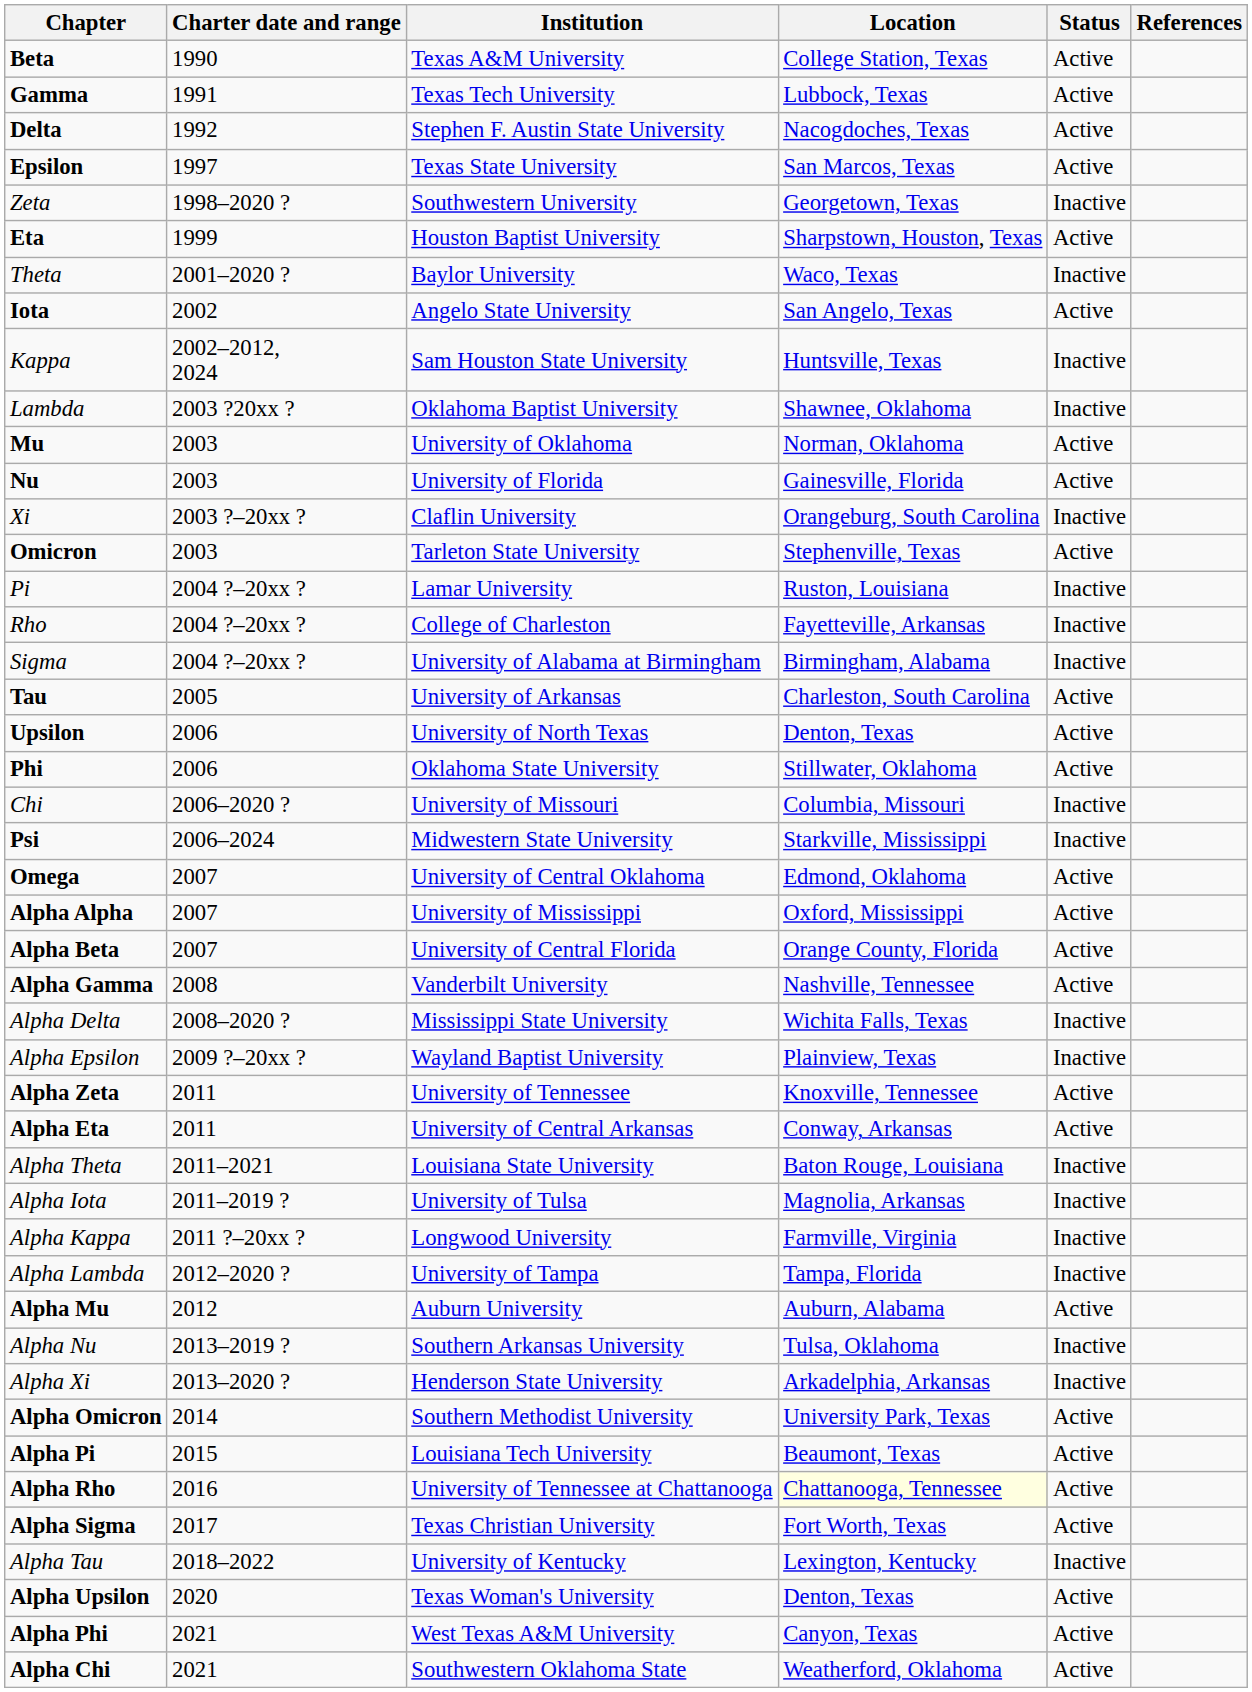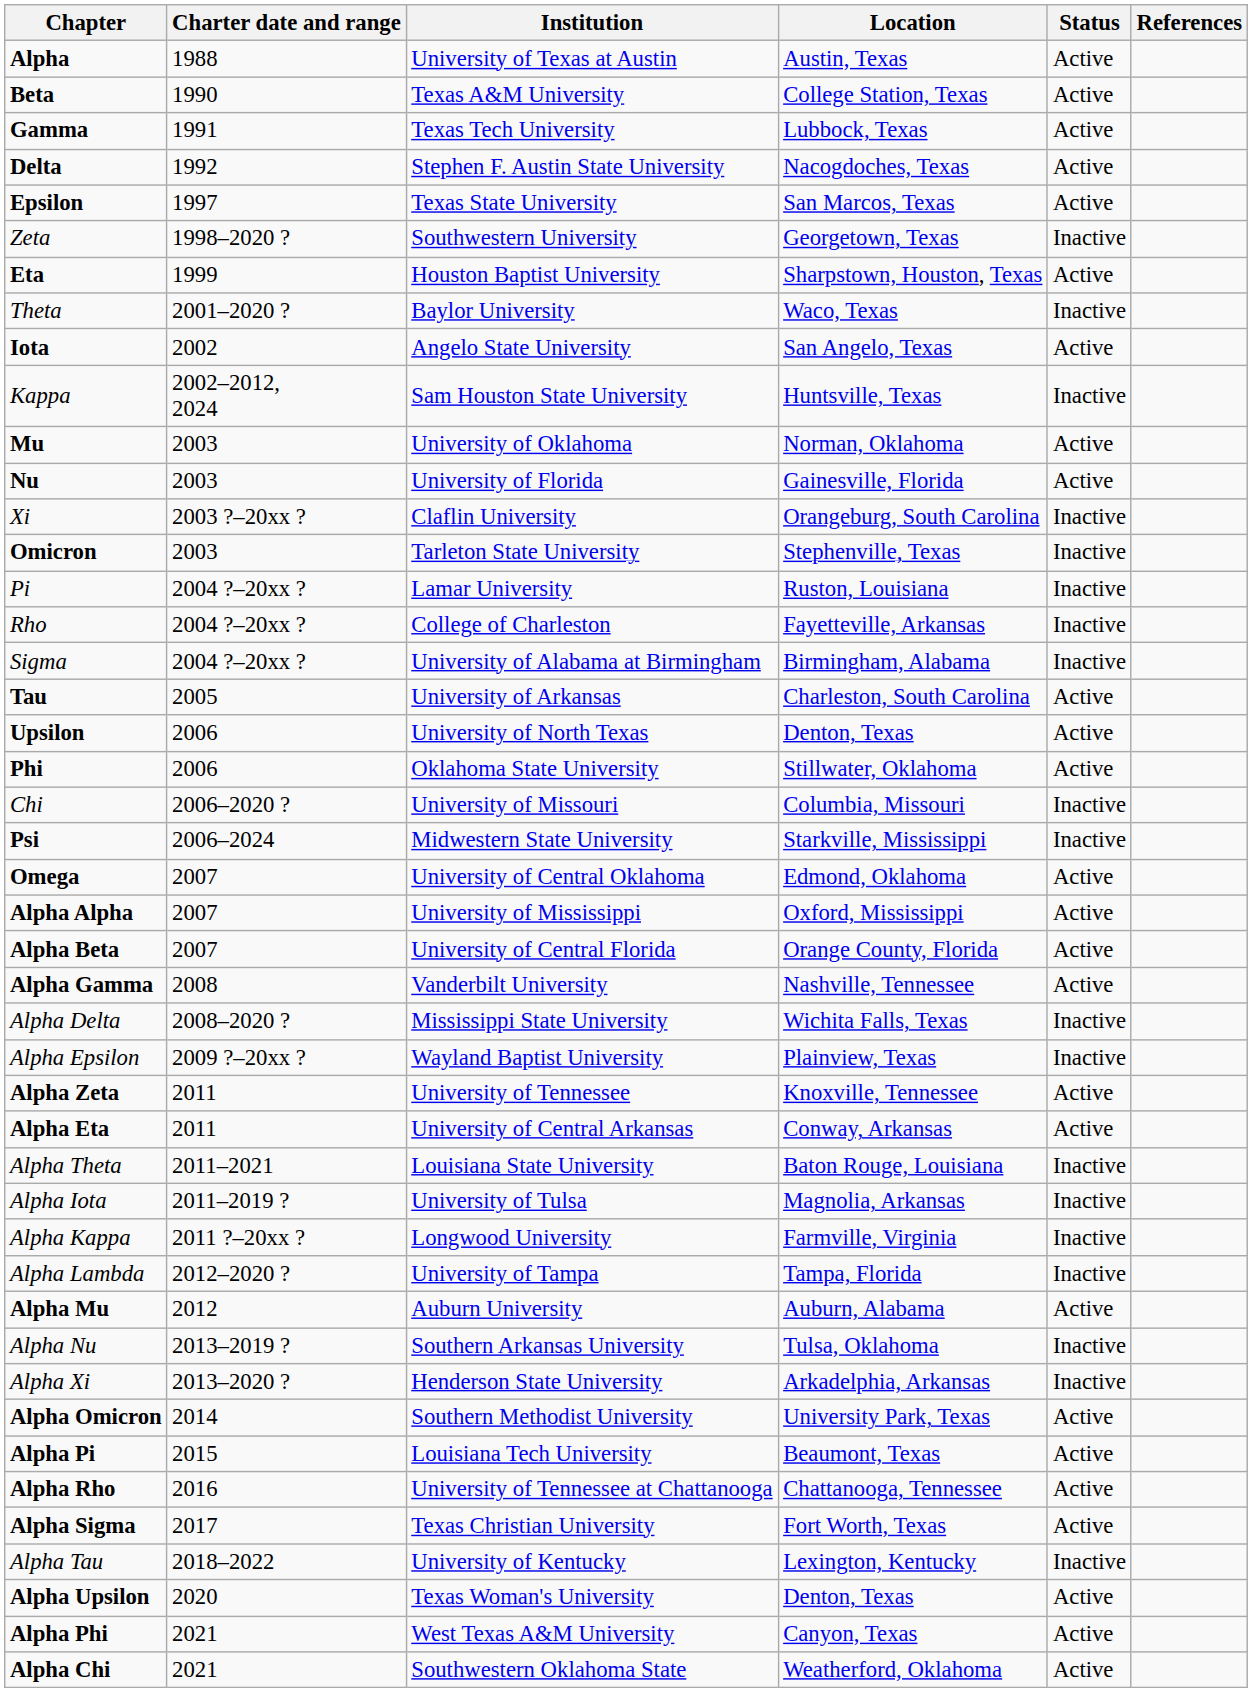 <table class="wikitable sortable">
 <tr>
 <th>Chapter</th>
 <th>Charter date and range</th>
 <th>Institution</th>
 <th>Location</th>
 <th>Status</th>
 <th>References</th>
+</tr>
+<tr>
+<td><strong>Alpha</strong></td>
+<td>1988</td>
+<td><a href='#'>University of Texas at Austin</a></td>
+<td><a href='#'>Austin, Texas</a></td>
+<td>Active</td>
+<td></td>
 </tr>
 <tr>
 <td><strong>Beta</strong></td>
 <td>1990</td>
 <td><a href='#'>Texas A&M University</a></td>
 <td><a href='#'>College Station, Texas</a></td>
 <td>Active</td>
 <td></td>
 </tr>
 <tr>
 <td><strong>Gamma</strong></td>
 <td>1991</td>
 <td><a href='#'>Texas Tech University</a></td>
 <td><a href='#'>Lubbock, Texas</a></td>
 <td>Active</td>
 <td></td>
 </tr>
 <tr>
 <td><strong> Delta</strong></td>
 <td>1992</td>
 <td><a href='#'>Stephen F. Austin State University</a></td>
 <td><a href='#'>Nacogdoches, Texas</a></td>
 <td>Active</td>
 <td></td>
 </tr>
 <tr>
 <td><strong>Epsilon</strong></td>
 <td>1997</td>
 <td><a href='#'>Texas State University</a></td>
 <td><a href='#'>San Marcos, Texas</a></td>
 <td>Active</td>
 <td></td>
 </tr>
 <tr>
 <td><em>Zeta</em></td>
 <td>1998–2020 ?</td>
 <td><a href='#'>Southwestern University</a></td>
 <td><a href='#'>Georgetown, Texas</a></td>
 <td>Inactive</td>
 <td></td>
 </tr>
 <tr>
 <td><strong>Eta</strong></td>
 <td>1999</td>
 <td><a href='#'>Houston Baptist University</a></td>
 <td><a href='#'>Sharpstown, Houston</a>, <a href='#'>Texas</a></td>
 <td>Active</td>
 <td></td>
 </tr>
 <tr>
 <td><em>Theta</em></td>
 <td>2001–2020 ?</td>
 <td><a href='#'>Baylor University</a></td>
 <td><a href='#'>Waco, Texas</a></td>
 <td>Inactive</td>
 <td></td>
 </tr>
 <tr>
 <td><strong>Iota</strong></td>
 <td>2002</td>
 <td><a href='#'>Angelo State University</a></td>
 <td><a href='#'>San Angelo, Texas</a></td>
 <td>Active</td>
 <td></td>
 </tr>
 <tr>
 <td><em>Kappa</em></td>
 <td>2002–2012,<br>2024</td>
 <td><a href='#'>Sam Houston State University</a></td>
 <td><a href='#'>Huntsville, Texas</a></td>
 <td>Inactive</td>
 <td></td>
 </tr>
 <tr>
-<td><em>Lambda</em></td>
-<td>2003 ?20xx ?</td>
-<td><a href='#'>Oklahoma Baptist University</a></td>
-<td><a href='#'>Shawnee, Oklahoma</a></td>
-<td>Inactive</td>
-<td></td>
-</tr>
-<tr>
 <td><strong>Mu</strong></td>
 <td>2003</td>
 <td><a href='#'>University of Oklahoma</a></td>
 <td><a href='#'>Norman, Oklahoma</a></td>
 <td>Active</td>
 <td></td>
 </tr>
 <tr>
 <td><strong>Nu</strong></td>
 <td>2003</td>
 <td><a href='#'>University of Florida</a></td>
 <td><a href='#'>Gainesville, Florida</a></td>
 <td>Active</td>
 <td></td>
 </tr>
 <tr>
 <td><em>Xi</em></td>
 <td>2003 ?–20xx ?</td>
 <td><a href='#'>Claflin University</a></td>
 <td><a href='#'>Orangeburg, South Carolina</a></td>
 <td>Inactive</td>
 <td></td>
 </tr>
 <tr>
 <td><strong>Omicron</strong></td>
 <td>2003</td>
 <td><a href='#'>Tarleton State University</a></td>
 <td><a href='#'>Stephenville, Texas</a></td>
-<td>Active</td>
+<td>Inactive</td>
 <td></td>
 </tr>
 <tr>
 <td><em>Pi</em></td>
 <td>2004 ?–20xx ?</td>
 <td><a href='#'>Lamar University</a></td>
 <td><a href='#'>Ruston, Louisiana</a></td>
 <td>Inactive</td>
 <td></td>
 </tr>
 <tr>
 <td><em>Rho</em></td>
 <td>2004 ?–20xx ?</td>
 <td><a href='#'>College of Charleston</a></td>
 <td><a href='#'>Fayetteville, Arkansas</a></td>
 <td>Inactive</td>
 <td></td>
 </tr>
 <tr>
 <td><em>Sigma</em></td>
 <td>2004 ?–20xx ?</td>
 <td><a href='#'>University of Alabama at Birmingham</a></td>
 <td><a href='#'>Birmingham, Alabama</a></td>
 <td>Inactive</td>
 <td></td>
 </tr>
 <tr>
 <td><strong>Tau</strong></td>
 <td>2005</td>
 <td><a href='#'>University of Arkansas</a></td>
 <td><a href='#'>Charleston, South Carolina</a></td>
 <td>Active</td>
 <td></td>
 </tr>
 <tr>
 <td><strong>Upsilon</strong></td>
 <td>2006</td>
 <td><a href='#'>University of North Texas</a></td>
 <td><a href='#'>Denton, Texas</a></td>
 <td>Active</td>
 <td></td>
 </tr>
 <tr>
 <td><strong>Phi</strong></td>
 <td>2006</td>
 <td><a href='#'>Oklahoma State University</a></td>
 <td><a href='#'>Stillwater, Oklahoma</a></td>
 <td>Active</td>
 <td></td>
 </tr>
 <tr>
 <td><em>Chi</em></td>
 <td>2006–2020 ?</td>
 <td><a href='#'>University of Missouri</a></td>
 <td><a href='#'>Columbia, Missouri</a></td>
 <td>Inactive</td>
 <td></td>
 </tr>
 <tr>
 <td><strong>Psi</strong></td>
 <td>2006–2024</td>
 <td><a href='#'>Midwestern State University</a></td>
 <td><a href='#'>Starkville, Mississippi</a></td>
 <td>Inactive</td>
 <td></td>
 </tr>
 <tr>
 <td><strong>Omega</strong></td>
 <td>2007</td>
 <td><a href='#'>University of Central Oklahoma</a></td>
 <td><a href='#'>Edmond, Oklahoma</a></td>
 <td>Active</td>
 <td></td>
 </tr>
 <tr>
 <td><strong>Alpha Alpha</strong></td>
 <td>2007</td>
 <td><a href='#'>University of Mississippi</a></td>
 <td><a href='#'>Oxford, Mississippi</a></td>
 <td>Active</td>
 <td></td>
 </tr>
 <tr>
 <td><strong>Alpha Beta</strong></td>
 <td>2007</td>
 <td><a href='#'>University of Central Florida</a></td>
 <td><a href='#'>Orange County, Florida</a></td>
 <td>Active</td>
 <td></td>
 </tr>
 <tr>
 <td><strong>Alpha Gamma</strong></td>
 <td>2008</td>
 <td><a href='#'>Vanderbilt University</a></td>
 <td><a href='#'>Nashville, Tennessee</a></td>
 <td>Active</td>
 <td></td>
 </tr>
 <tr>
 <td><em>Alpha Delta</em></td>
 <td>2008–2020 ?</td>
 <td><a href='#'>Mississippi State University</a></td>
 <td><a href='#'>Wichita Falls, Texas</a></td>
 <td>Inactive</td>
 <td></td>
 </tr>
 <tr>
 <td><em>Alpha Epsilon</em></td>
 <td>2009 ?–20xx ?</td>
 <td><a href='#'>Wayland Baptist University</a></td>
 <td><a href='#'>Plainview, Texas</a></td>
 <td>Inactive</td>
 <td></td>
 </tr>
 <tr>
 <td><strong>Alpha Zeta</strong></td>
 <td>2011</td>
 <td><a href='#'>University of Tennessee</a></td>
 <td><a href='#'>Knoxville, Tennessee</a></td>
 <td>Active</td>
 <td></td>
 </tr>
 <tr>
 <td><strong>Alpha Eta</strong></td>
 <td>2011</td>
 <td><a href='#'>University of Central Arkansas</a></td>
 <td><a href='#'>Conway, Arkansas</a></td>
 <td>Active</td>
 <td></td>
 </tr>
 <tr>
 <td><em>Alpha Theta</em></td>
 <td>2011–2021</td>
 <td><a href='#'>Louisiana State University</a></td>
 <td><a href='#'>Baton Rouge, Louisiana</a></td>
 <td>Inactive</td>
 <td></td>
 </tr>
 <tr>
 <td><em>Alpha Iota</em></td>
 <td>2011–2019 ?</td>
 <td><a href='#'>University of Tulsa</a></td>
 <td><a href='#'>Magnolia, Arkansas</a></td>
 <td>Inactive</td>
 <td></td>
 </tr>
 <tr>
 <td><em>Alpha Kappa</em></td>
 <td>2011 ?–20xx ?</td>
 <td><a href='#'>Longwood University</a></td>
 <td><a href='#'>Farmville, Virginia</a></td>
 <td>Inactive</td>
 <td></td>
 </tr>
 <tr>
 <td><em>Alpha Lambda</em></td>
 <td>2012–2020 ?</td>
 <td><a href='#'>University of Tampa</a></td>
 <td><a href='#'>Tampa, Florida</a></td>
 <td>Inactive</td>
 <td></td>
 </tr>
 <tr>
 <td><strong>Alpha Mu</strong></td>
 <td>2012</td>
 <td><a href='#'>Auburn University</a></td>
 <td><a href='#'>Auburn, Alabama</a></td>
 <td>Active</td>
 <td></td>
 </tr>
 <tr>
 <td><em>Alpha Nu</em></td>
 <td>2013–2019 ?</td>
 <td><a href='#'>Southern Arkansas University</a></td>
 <td><a href='#'>Tulsa, Oklahoma</a></td>
 <td>Inactive</td>
 <td></td>
 </tr>
 <tr>
 <td><em>Alpha Xi</em></td>
 <td>2013–2020 ?</td>
 <td><a href='#'>Henderson State University</a></td>
 <td><a href='#'>Arkadelphia, Arkansas</a></td>
 <td>Inactive</td>
 <td></td>
 </tr>
 <tr>
 <td><strong>Alpha Omicron</strong></td>
 <td>2014</td>
 <td><a href='#'>Southern Methodist University</a></td>
 <td><a href='#'>University Park, Texas</a></td>
 <td>Active</td>
 <td></td>
 </tr>
 <tr>
 <td><strong>Alpha Pi</strong></td>
 <td>2015</td>
 <td><a href='#'>Louisiana Tech University</a></td>
 <td><a href='#'>Beaumont, Texas</a></td>
 <td>Active</td>
 <td></td>
 </tr>
 <tr>
 <td><strong>Alpha Rho</strong></td>
 <td>2016</td>
 <td><a href='#'>University of Tennessee at Chattanooga</a></td>
-<td style="background: lightyellow;"><a href='#'>Chattanooga, Tennessee</a></td>
+<td><a href='#'>Chattanooga, Tennessee</a></td>
 <td>Active</td>
 <td></td>
 </tr>
 <tr>
 <td><strong>Alpha Sigma</strong></td>
 <td>2017</td>
 <td><a href='#'>Texas Christian University</a></td>
 <td><a href='#'>Fort Worth, Texas</a></td>
 <td>Active</td>
 <td></td>
 </tr>
 <tr>
 <td><em>Alpha Tau</em></td>
 <td>2018–2022</td>
 <td><a href='#'>University of Kentucky</a></td>
 <td><a href='#'>Lexington, Kentucky</a></td>
 <td>Inactive</td>
 <td></td>
 </tr>
 <tr>
 <td><strong>Alpha Upsilon </strong></td>
 <td>2020</td>
 <td><a href='#'>Texas Woman's University</a></td>
 <td><a href='#'>Denton, Texas</a></td>
 <td>Active</td>
 <td></td>
 </tr>
 <tr>
 <td><strong>Alpha Phi</strong></td>
 <td>2021</td>
 <td><a href='#'>West Texas A&M University</a></td>
 <td><a href='#'>Canyon, Texas</a></td>
 <td>Active</td>
 <td></td>
 </tr>
 <tr>
 <td><strong>Alpha Chi </strong></td>
 <td>2021</td>
 <td><a href='#'>Southwestern Oklahoma State</a></td>
 <td><a href='#'>Weatherford, Oklahoma</a></td>
 <td>Active</td>
 <td></td>
 </tr>
 </table>
